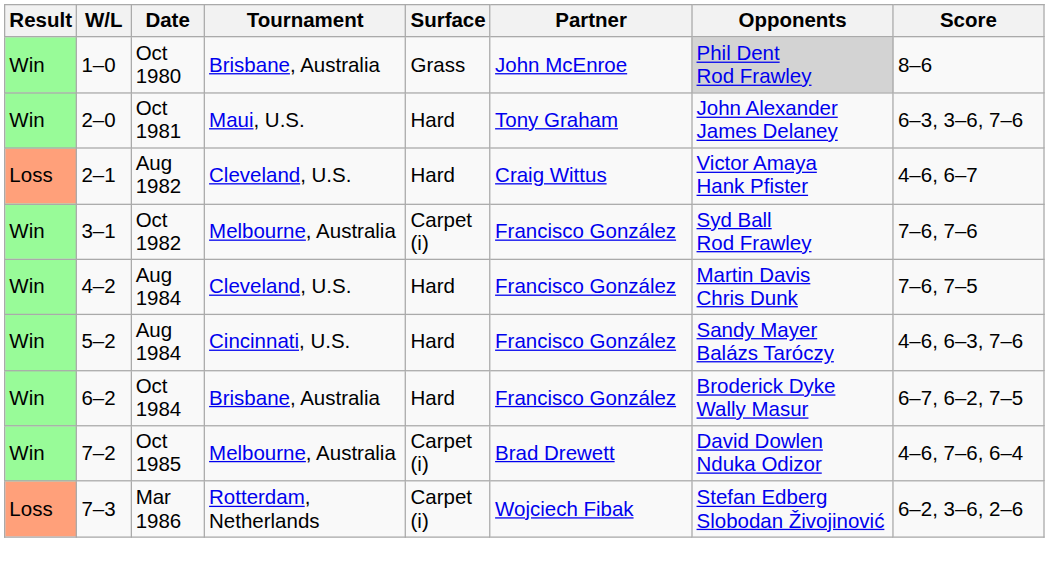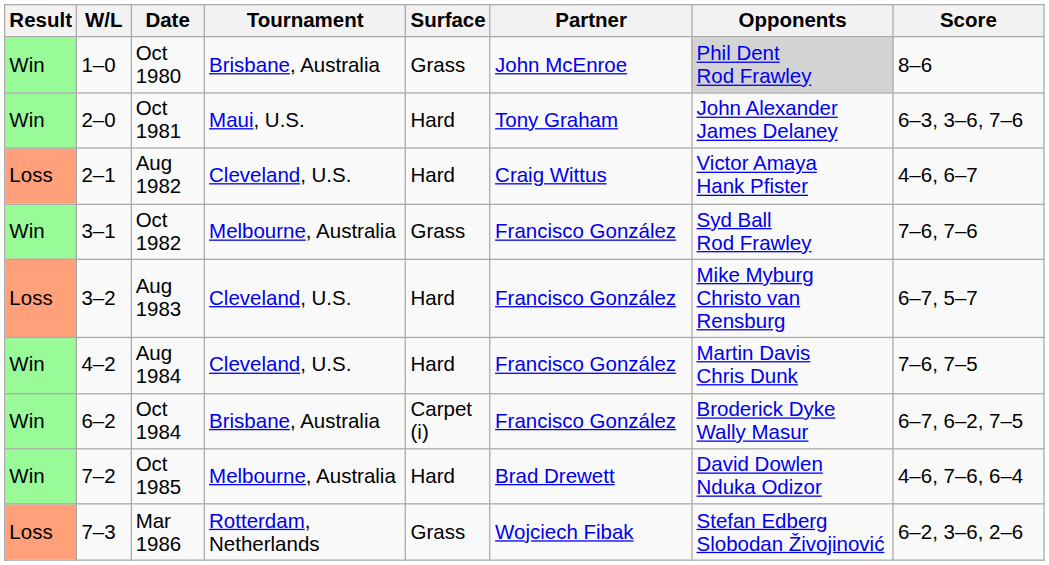 <table class="sortable wikitable">
 <tr>
 <th>Result</th>
 <th style="width:35px" class="unsortable">W/L</th>
 <th style="width:50px">Date</th>
 <th style="width:150px">Tournament</th>
 <th style="width:50px">Surface</th>
 <th style="width:150px">Partner</th>
 <th style="width:150px">Opponents</th>
 <th style="width:110px" class="unsortable">Score</th>
 </tr>
 <tr>
 <td style="background:#98fb98;">Win</td>
 <td>1–0</td>
 <td>Oct 1980</td>
 <td><a href='#'>Brisbane</a>, Australia</td>
 <td>Grass</td>
 <td> <a href='#'>John McEnroe</a></td>
 <td style="background: lightgrey;"> <a href='#'>Phil Dent</a><br> <a href='#'>Rod Frawley</a></td>
 <td>8–6</td>
 </tr>
 <tr>
 <td style="background:#98fb98;">Win</td>
 <td>2–0</td>
 <td>Oct 1981</td>
 <td><a href='#'>Maui</a>, U.S.</td>
 <td>Hard</td>
 <td> <a href='#'>Tony Graham</a></td>
 <td> <a href='#'>John Alexander</a> <br>  <a href='#'>James Delaney</a></td>
 <td>6–3, 3–6, 7–6</td>
 </tr>
 <tr>
 <td style="background:#ffa07a;">Loss</td>
 <td>2–1</td>
 <td>Aug 1982</td>
 <td><a href='#'>Cleveland</a>, U.S.</td>
 <td>Hard</td>
 <td> <a href='#'>Craig Wittus</a></td>
 <td> <a href='#'>Victor Amaya</a> <br>  <a href='#'>Hank Pfister</a></td>
 <td>4–6, 6–7</td>
 </tr>
 <tr>
 <td style="background:#98fb98;">Win</td>
 <td>3–1</td>
 <td>Oct 1982</td>
 <td><a href='#'>Melbourne</a>, Australia</td>
-<td>Carpet (i)</td>
+<td>Grass</td>
 <td> <a href='#'>Francisco González</a></td>
 <td> <a href='#'>Syd Ball</a> <br>  <a href='#'>Rod Frawley</a></td>
 <td>7–6, 7–6</td>
+</tr>
+<tr>
+<td style="background:#ffa07a;">Loss</td>
+<td>3–2</td>
+<td>Aug 1983</td>
+<td><a href='#'>Cleveland</a>, U.S.</td>
+<td>Hard</td>
+<td> <a href='#'>Francisco González</a></td>
+<td> <a href='#'>Mike Myburg</a> <br>  <a href='#'>Christo van Rensburg</a></td>
+<td>6–7, 5–7</td>
 </tr>
 <tr>
 <td style="background:#98fb98;">Win</td>
 <td>4–2</td>
 <td>Aug 1984</td>
 <td><a href='#'>Cleveland</a>, U.S.</td>
 <td>Hard</td>
 <td> <a href='#'>Francisco González</a></td>
 <td> <a href='#'>Martin Davis</a> <br>  <a href='#'>Chris Dunk</a></td>
 <td>7–6, 7–5</td>
 </tr>
 <tr>
 <td style="background:#98fb98;">Win</td>
-<td>5–2</td>
-<td>Aug 1984</td>
-<td><a href='#'>Cincinnati</a>, U.S.</td>
-<td>Hard</td>
-<td> <a href='#'>Francisco González</a></td>
-<td> <a href='#'>Sandy Mayer</a> <br>  <a href='#'>Balázs Taróczy</a></td>
-<td>4–6, 6–3, 7–6</td>
-</tr>
-<tr>
-<td style="background:#98fb98;">Win</td>
 <td>6–2</td>
 <td>Oct 1984</td>
 <td><a href='#'>Brisbane</a>, Australia</td>
-<td>Hard</td>
+<td>Carpet (i)</td>
 <td> <a href='#'>Francisco González</a></td>
 <td> <a href='#'>Broderick Dyke</a> <br>  <a href='#'>Wally Masur</a></td>
 <td>6–7, 6–2, 7–5</td>
 </tr>
 <tr>
 <td style="background:#98fb98;">Win</td>
 <td>7–2</td>
 <td>Oct 1985</td>
 <td><a href='#'>Melbourne</a>, Australia</td>
-<td>Carpet (i)</td>
+<td>Hard</td>
 <td> <a href='#'>Brad Drewett</a></td>
 <td> <a href='#'>David Dowlen</a> <br>  <a href='#'>Nduka Odizor</a></td>
 <td>4–6, 7–6, 6–4</td>
 </tr>
 <tr>
 <td style="background:#ffa07a;">Loss</td>
 <td>7–3</td>
 <td>Mar 1986</td>
 <td><a href='#'>Rotterdam</a>, Netherlands</td>
-<td>Carpet (i)</td>
+<td>Grass</td>
 <td> <a href='#'>Wojciech Fibak</a></td>
 <td> <a href='#'>Stefan Edberg</a> <br>  <a href='#'>Slobodan Živojinović</a></td>
 <td>6–2, 3–6, 2–6</td>
 </tr>
 </table>
